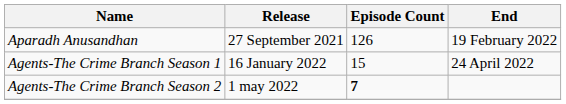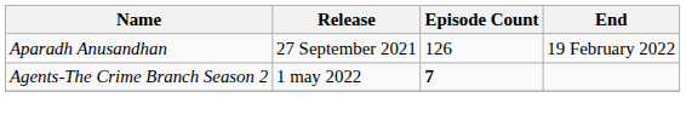 <table class="wikitable sortable">
 <tr>
 <th>Name</th>
 <th>Release</th>
 <th>Episode Count</th>
 <th>End</th>
 </tr>
 <tr>
 <td><em>Aparadh Anusandhan</em></td>
 <td>27 September 2021</td>
 <td>126</td>
 <td>19 February 2022</td>
 </tr>
 <tr>
-<td><em>Agents-The Crime Branch Season 1</em></td>
-<td>16 January 2022</td>
-<td>15</td>
-<td>24 April 2022</td>
-</tr>
-<tr>
 <td><em> Agents-The Crime Branch Season 2</em></td>
 <td>1 may 2022</td>
 <td><strong>7</strong></td>
 <td></td>
 </tr>
 <tr>
 </tr>
 </table>
